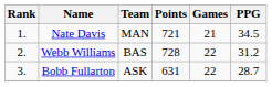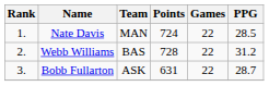 <table class="wikitable" style="text-align: center;">
 <tr>
 <th>Rank</th>
 <th>Name</th>
 <th>Team</th>
 <th>Points</th>
 <th>Games</th>
 <th width=40>PPG</th>
 </tr>
 <tr>
 <td>1.</td>
 <td><a href='#'>Nate Davis</a></td>
 <td>MAN</td>
-<td>721</td>
-<td>21</td>
-<td>34.5</td>
+<td>724</td>
+<td>22</td>
+<td>28.5</td>
 </tr>
 <tr>
 <td>2.</td>
 <td><a href='#'>Webb Williams</a></td>
 <td>BAS</td>
 <td>728</td>
 <td>22</td>
 <td>31.2</td>
 </tr>
 <tr>
 <td>3.</td>
 <td><a href='#'>Bobb Fullarton</a></td>
 <td>ASK</td>
 <td>631</td>
 <td>22</td>
 <td>28.7</td>
 </tr>
 <tr>
 </tr>
 </table>
